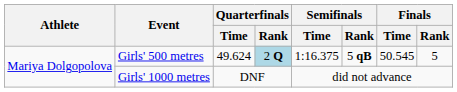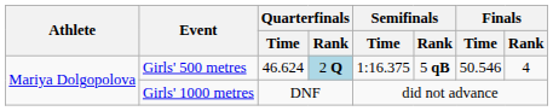 <table class="wikitable" style="font-size:90%;">
 <tr>
 <th rowspan=2>Athlete</th>
 <th rowspan=2>Event</th>
 <th colspan=2>Quarterfinals</th>
 <th colspan=2>Semifinals</th>
 <th colspan=2>Finals</th>
 </tr>
 <tr>
 <th>Time</th>
 <th>Rank</th>
 <th>Time</th>
 <th>Rank</th>
 <th>Time</th>
 <th>Rank</th>
 </tr>
 <tr>
 <td rowspan=2><a href='#'>Mariya Dolgopolova</a></td>
 <td><a href='#'>Girls' 500 metres</a></td>
-<td align=center>49.624</td>
+<td align=center>46.624</td>
 <td align=center style="background: lightblue;">2 <strong>Q</strong></td>
 <td align=center>1:16.375</td>
 <td align=center>5 <strong>qB</strong></td>
-<td align=center>50.545</td>
-<td align=center>5</td>
+<td align=center>50.546</td>
+<td align=center>4</td>
 </tr>
 <tr>
 <td><a href='#'>Girls' 1000 metres</a></td>
 <td align=center colspan=2>DNF</td>
 <td align=center colspan=4>did not advance</td>
 </tr>
 </table>
